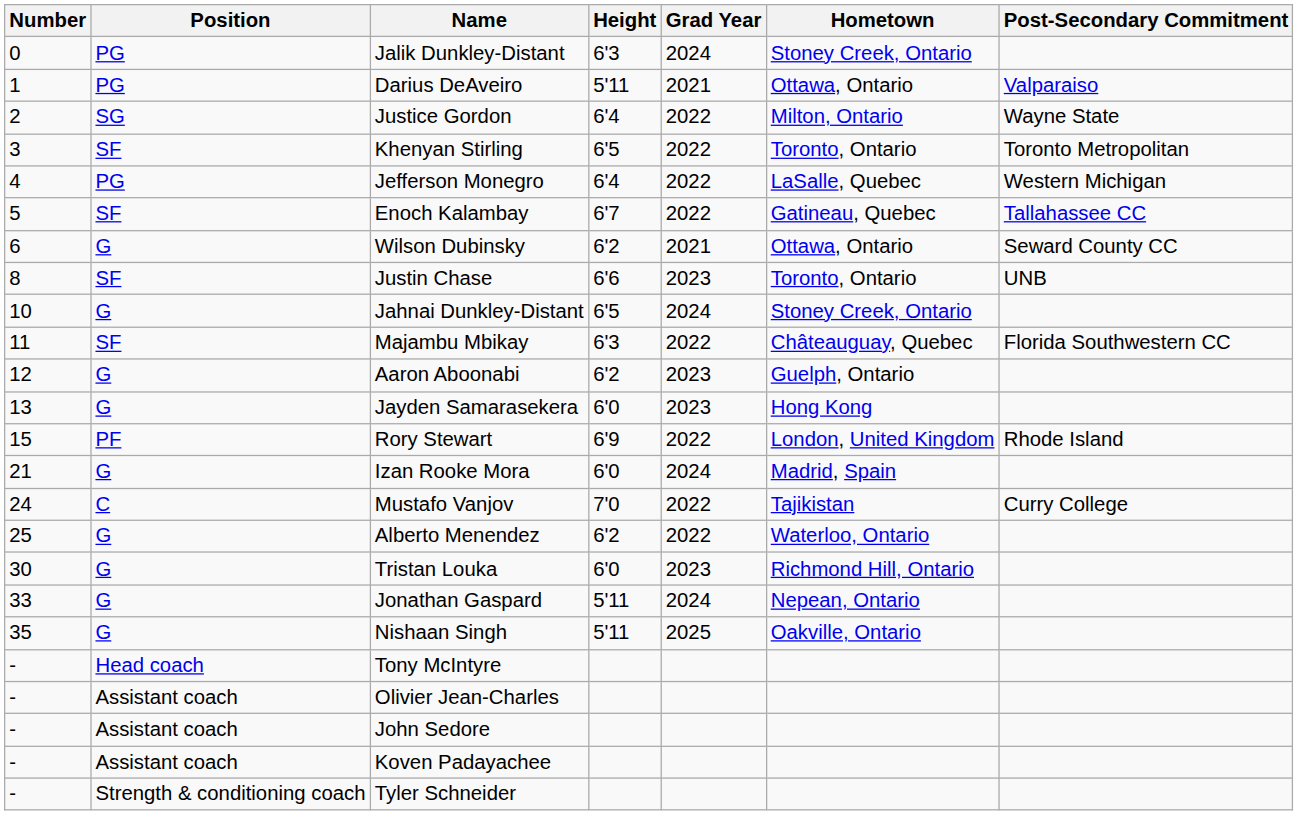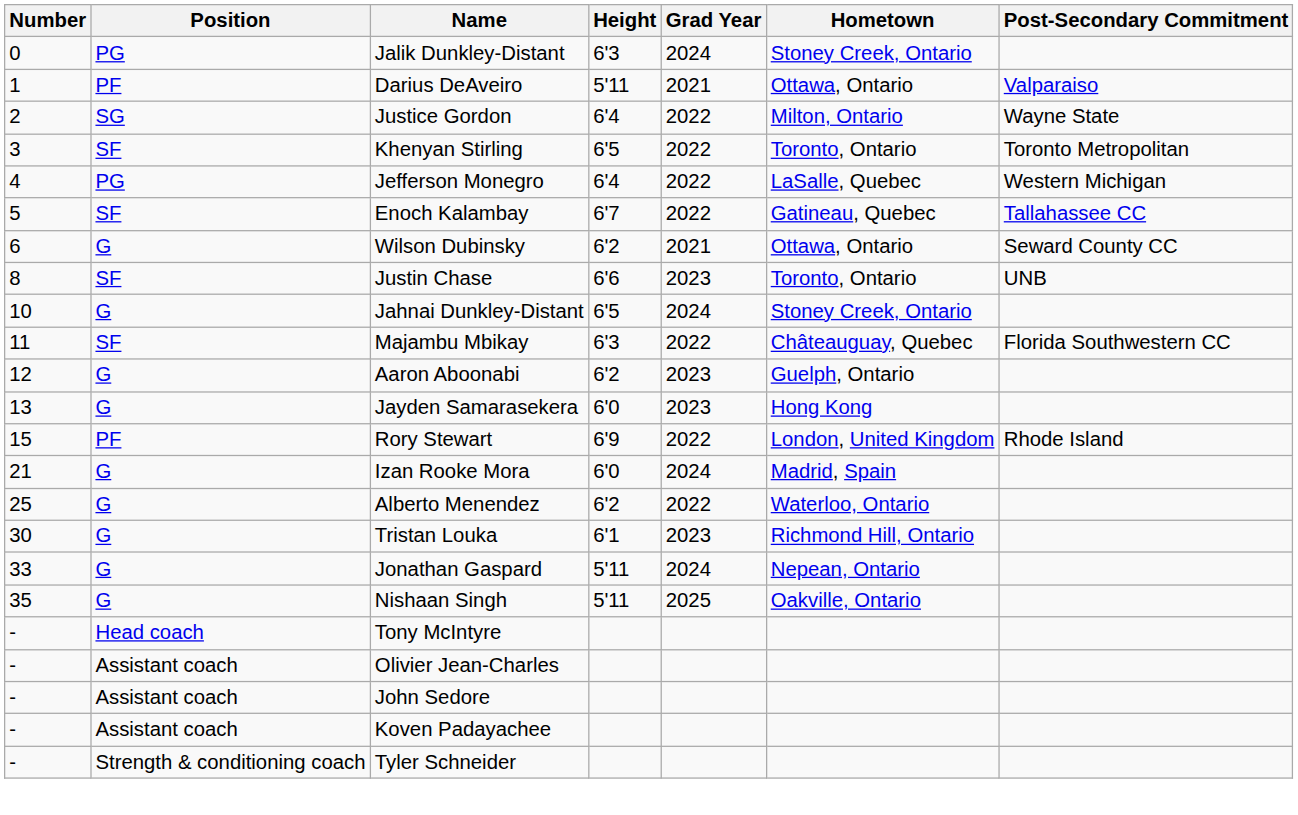 <table class="wikitable">
 <tr>
 <th>Number</th>
 <th>Position</th>
 <th>Name</th>
 <th>Height</th>
 <th>Grad Year</th>
 <th>Hometown</th>
 <th>Post-Secondary Commitment</th>
 </tr>
 <tr>
 <td>0</td>
 <td><a href='#'>PG</a></td>
 <td>Jalik Dunkley-Distant</td>
 <td>6'3</td>
 <td>2024</td>
 <td><a href='#'>Stoney Creek, Ontario</a></td>
 <td></td>
 </tr>
 <tr>
 <td>1</td>
-<td><a href='#'>PG</a></td>
+<td><a href='#'>PF</a></td>
 <td>Darius DeAveiro</td>
 <td>5'11</td>
 <td>2021</td>
 <td><a href='#'>Ottawa</a>, Ontario</td>
 <td><a href='#'>Valparaiso</a></td>
 </tr>
 <tr>
 <td>2</td>
 <td><a href='#'>SG</a></td>
 <td>Justice Gordon</td>
 <td>6'4</td>
 <td>2022</td>
 <td><a href='#'>Milton, Ontario</a></td>
 <td>Wayne State</td>
 </tr>
 <tr>
 <td>3</td>
 <td><a href='#'>SF</a></td>
 <td>Khenyan Stirling</td>
 <td>6'5</td>
 <td>2022</td>
 <td><a href='#'>Toronto</a>, Ontario</td>
 <td>Toronto Metropolitan</td>
 </tr>
 <tr>
 <td>4</td>
 <td><a href='#'>PG</a></td>
 <td>Jefferson Monegro</td>
 <td>6'4</td>
 <td>2022</td>
 <td><a href='#'>LaSalle</a>, Quebec</td>
 <td>Western Michigan</td>
 </tr>
 <tr>
 <td>5</td>
 <td><a href='#'>SF</a></td>
 <td>Enoch Kalambay</td>
 <td>6'7</td>
 <td>2022</td>
 <td><a href='#'>Gatineau</a>, Quebec</td>
 <td><a href='#'>Tallahassee CC</a></td>
 </tr>
 <tr>
 <td>6</td>
 <td><a href='#'>G</a></td>
 <td>Wilson Dubinsky</td>
 <td>6'2</td>
 <td>2021</td>
 <td><a href='#'>Ottawa</a>, Ontario</td>
 <td>Seward County CC</td>
 </tr>
 <tr>
 <td>8</td>
 <td><a href='#'>SF</a></td>
 <td>Justin Chase</td>
 <td>6'6</td>
 <td>2023</td>
 <td><a href='#'>Toronto</a>, Ontario</td>
 <td>UNB</td>
 </tr>
 <tr>
 <td>10</td>
 <td><a href='#'>G</a></td>
 <td>Jahnai Dunkley-Distant</td>
 <td>6'5</td>
 <td>2024</td>
 <td><a href='#'>Stoney Creek, Ontario</a></td>
 <td></td>
 </tr>
 <tr>
 <td>11</td>
 <td><a href='#'>SF</a></td>
 <td>Majambu Mbikay</td>
 <td>6'3</td>
 <td>2022</td>
 <td><a href='#'>Châteauguay</a>, Quebec</td>
 <td>Florida Southwestern CC</td>
 </tr>
 <tr>
 <td>12</td>
 <td><a href='#'>G</a></td>
 <td>Aaron Aboonabi</td>
 <td>6'2</td>
 <td>2023</td>
 <td><a href='#'>Guelph</a>, Ontario</td>
 <td></td>
 </tr>
 <tr>
 <td>13</td>
 <td><a href='#'>G</a></td>
 <td>Jayden Samarasekera</td>
 <td>6'0</td>
 <td>2023</td>
 <td><a href='#'>Hong Kong</a></td>
 <td></td>
 </tr>
 <tr>
 <td>15</td>
 <td><a href='#'>PF</a></td>
 <td>Rory Stewart</td>
 <td>6'9</td>
 <td>2022</td>
 <td><a href='#'>London</a>, <a href='#'>United Kingdom</a></td>
 <td>Rhode Island</td>
 </tr>
 <tr>
 <td>21</td>
 <td><a href='#'>G</a></td>
 <td>Izan Rooke Mora</td>
 <td>6'0</td>
 <td>2024</td>
 <td><a href='#'>Madrid</a>, <a href='#'>Spain</a></td>
 <td></td>
 </tr>
 <tr>
-<td>24</td>
-<td><a href='#'>C</a></td>
-<td>Mustafo Vanjov</td>
-<td>7'0</td>
-<td>2022</td>
-<td><a href='#'>Tajikistan</a></td>
-<td>Curry College</td>
-</tr>
-<tr>
 <td>25</td>
 <td><a href='#'>G</a></td>
 <td>Alberto Menendez</td>
 <td>6'2</td>
 <td>2022</td>
 <td><a href='#'>Waterloo, Ontario</a></td>
 <td></td>
 </tr>
 <tr>
 <td>30</td>
 <td><a href='#'>G</a></td>
 <td>Tristan Louka</td>
-<td>6'0</td>
+<td>6'1</td>
 <td>2023</td>
 <td><a href='#'>Richmond Hill, Ontario</a></td>
 <td></td>
 </tr>
 <tr>
 <td>33</td>
 <td><a href='#'>G</a></td>
 <td>Jonathan Gaspard</td>
 <td>5'11</td>
 <td>2024</td>
 <td><a href='#'>Nepean, Ontario</a></td>
 <td></td>
 </tr>
 <tr>
 <td>35</td>
 <td><a href='#'>G</a></td>
 <td>Nishaan Singh</td>
 <td>5'11</td>
 <td>2025</td>
 <td><a href='#'>Oakville, Ontario</a></td>
 </tr>
 <tr>
 <td>-</td>
 <td><a href='#'>Head coach</a></td>
 <td>Tony McIntyre</td>
 <td></td>
 <td></td>
 <td></td>
 <td></td>
 </tr>
 <tr>
 <td>-</td>
 <td>Assistant coach</td>
 <td>Olivier Jean-Charles</td>
 <td></td>
 <td></td>
 <td></td>
 <td></td>
 </tr>
 <tr>
 <td>-</td>
 <td>Assistant coach</td>
 <td>John Sedore</td>
 <td></td>
 <td></td>
 <td></td>
 <td></td>
 </tr>
 <tr>
 <td>-</td>
 <td>Assistant coach</td>
 <td>Koven Padayachee</td>
 <td></td>
 <td></td>
 <td></td>
 <td></td>
 </tr>
 <tr>
 <td>-</td>
 <td>Strength & conditioning coach</td>
 <td>Tyler Schneider</td>
 <td></td>
 <td></td>
 <td></td>
 <td></td>
 </tr>
 </table>
